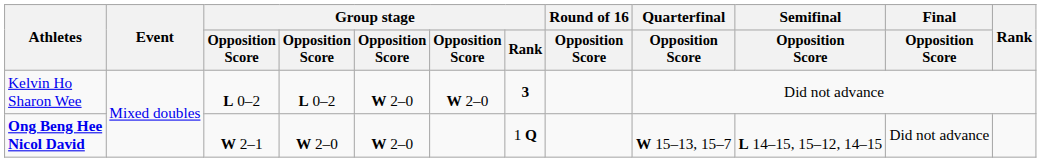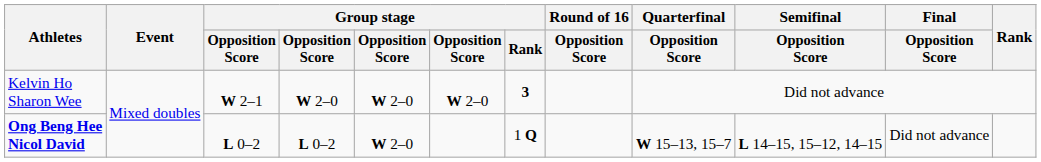 <table class="wikitable" style="font-size:90%">
 <tr>
 <th rowspan=2>Athletes</th>
 <th rowspan=2>Event</th>
 <th colspan=5>Group stage</th>
 <th>Round of 16</th>
 <th>Quarterfinal</th>
 <th>Semifinal</th>
 <th>Final</th>
 <th rowspan=2>Rank</th>
 </tr>
 <tr style="font-size:95%">
 <th>Opposition<br>Score</th>
 <th>Opposition<br>Score</th>
 <th>Opposition<br>Score</th>
 <th>Opposition<br>Score</th>
 <th>Rank</th>
 <th>Opposition<br>Score</th>
 <th>Opposition<br>Score</th>
 <th>Opposition<br>Score</th>
 <th>Opposition<br>Score</th>
 </tr>
 <tr align=center>
 <td align=left><a href='#'>Kelvin Ho</a><br><a href='#'>Sharon Wee</a></td>
 <td align=left rowspan=2><a href='#'>Mixed doubles</a></td>
-<td><br><strong>L</strong> 0–2</td>
-<td><br><strong>L</strong> 0–2</td>
+<td><br><strong>W</strong> 2–1</td>
+<td><br><strong>W</strong> 2–0</td>
 <td><br><strong>W</strong> 2–0</td>
 <td><br><strong>W</strong> 2–0</td>
 <td><strong>3</strong></td>
 <td></td>
 <td colspan=4>Did not advance</td>
 </tr>
 <tr align=center>
 <td align=left><strong><a href='#'>Ong Beng Hee</a><br><a href='#'>Nicol David</a></strong></td>
-<td><br><strong>W</strong> 2–1</td>
-<td><br><strong>W</strong> 2–0</td>
+<td><br><strong>L</strong> 0–2</td>
+<td><br><strong>L</strong> 0–2</td>
 <td><br><strong>W</strong> 2–0</td>
 <td></td>
 <td>1 <strong>Q</strong></td>
 <td></td>
 <td><br><strong>W</strong> 15–13, 15–7</td>
 <td><br><strong>L</strong> 14–15, 15–12, 14–15</td>
 <td>Did not advance</td>
 <td></td>
 </tr>
 </table>
